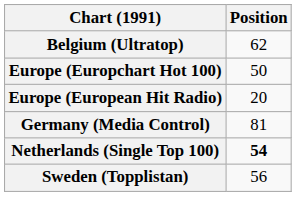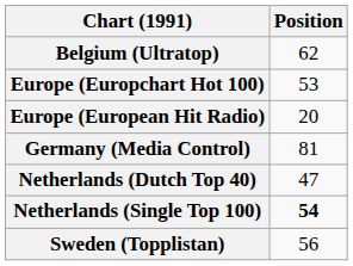 <table class="wikitable sortable plainrowheaders" style="text-align:center">
 <tr>
 <th>Chart (1991)</th>
 <th>Position</th>
 </tr>
 <tr>
 <th scope="row">Belgium (Ultratop)</th>
 <td>62</td>
 </tr>
 <tr>
 <th scope="row">Europe (Europchart Hot 100)</th>
-<td>50</td>
+<td>53</td>
 </tr>
 <tr>
 <th scope="row">Europe (European Hit Radio)</th>
 <td>20</td>
 </tr>
 <tr>
 <th scope="row">Germany (Media Control)</th>
 <td>81</td>
 </tr>
 <tr>
+<th scope="row">Netherlands (Dutch Top 40)</th>
+<td>47</td>
+</tr>
+<tr>
 <th scope="row">Netherlands (Single Top 100)</th>
 <td><strong>54</strong></td>
 </tr>
 <tr>
 <th scope="row">Sweden (Topplistan)</th>
 <td>56</td>
 </tr>
 </table>
